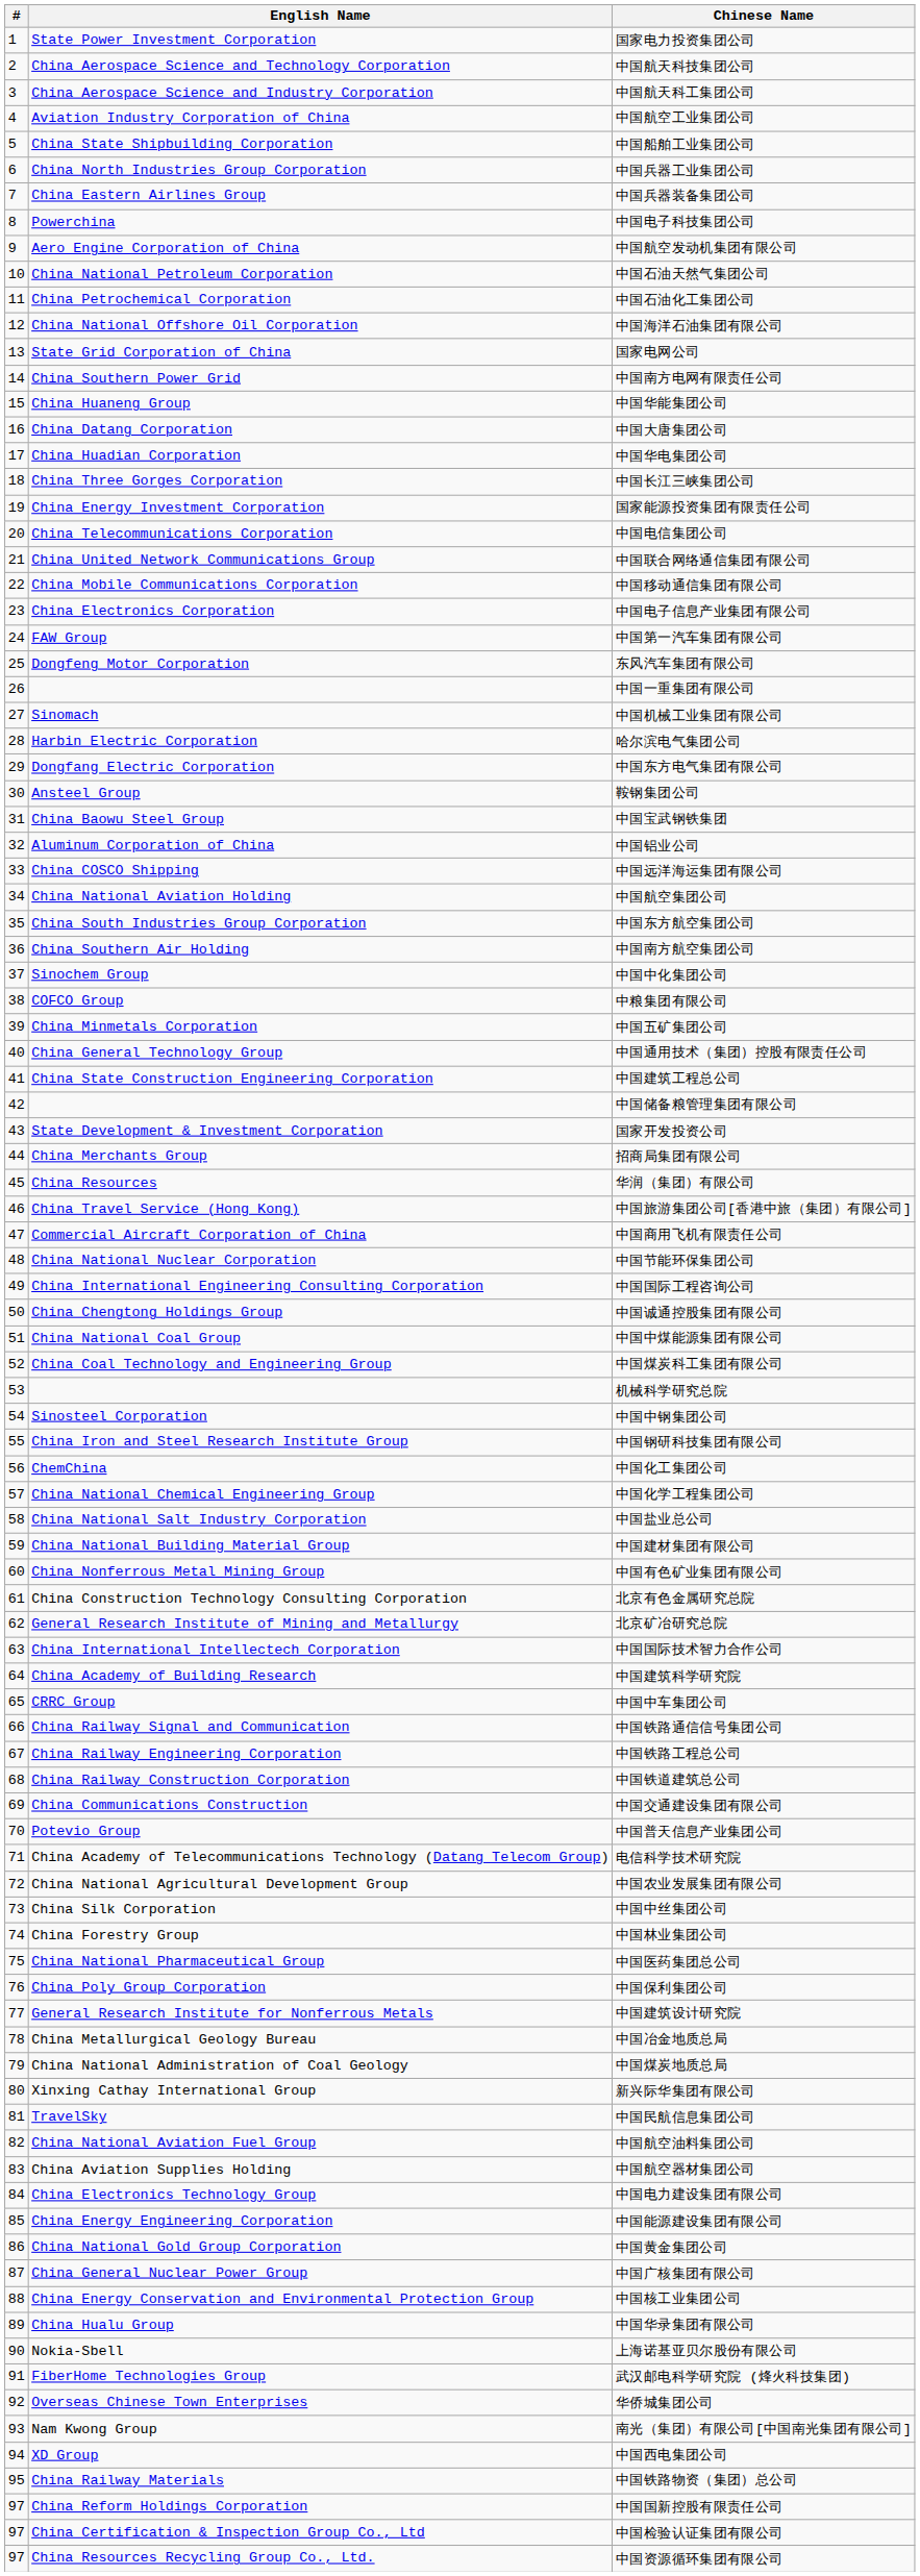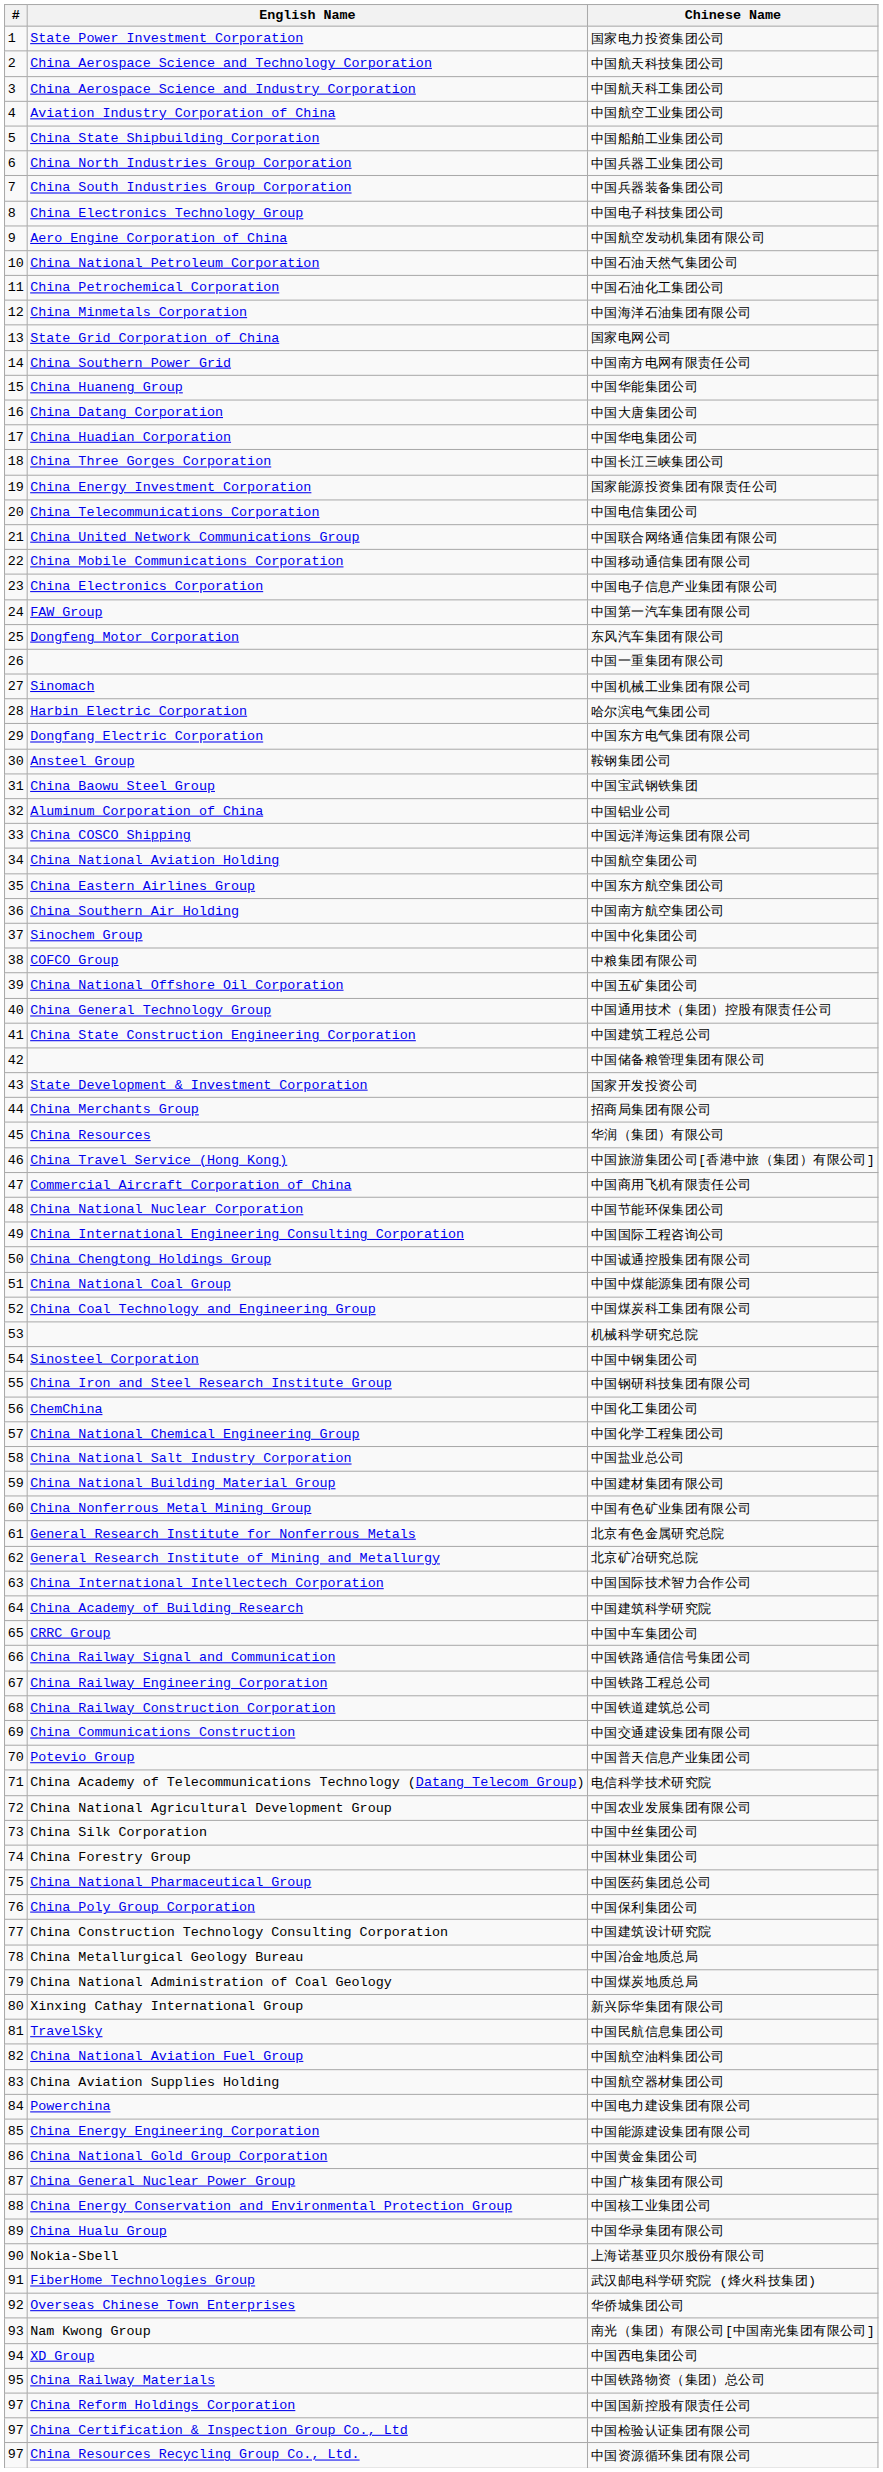 <table class="wikitable">
 <tr>
 <th>#</th>
 <th>English Name</th>
 <th>Chinese Name</th>
 </tr>
 <tr>
 <td>1</td>
 <td><a href='#'>State Power Investment Corporation</a></td>
 <td>国家电力投资集团公司</td>
 </tr>
 <tr>
 <td>2</td>
 <td><a href='#'>China Aerospace Science and Technology Corporation</a></td>
 <td>中国航天科技集团公司</td>
 </tr>
 <tr>
 <td>3</td>
 <td><a href='#'>China Aerospace Science and Industry Corporation</a></td>
 <td>中国航天科工集团公司</td>
 </tr>
 <tr>
 <td>4</td>
 <td><a href='#'>Aviation Industry Corporation of China</a></td>
 <td>中国航空工业集团公司</td>
 </tr>
 <tr>
 <td>5</td>
 <td><a href='#'>China State Shipbuilding Corporation</a></td>
 <td>中国船舶工业集团公司</td>
 </tr>
 <tr>
 <td>6</td>
 <td><a href='#'>China North Industries Group Corporation</a></td>
 <td>中国兵器工业集团公司</td>
 </tr>
 <tr>
 <td>7</td>
-<td><a href='#'>China Eastern Airlines Group</a></td>
+<td><a href='#'>China South Industries Group Corporation</a></td>
 <td>中国兵器装备集团公司</td>
 </tr>
 <tr>
 <td>8</td>
-<td><a href='#'>Powerchina</a></td>
+<td><a href='#'>China Electronics Technology Group</a></td>
 <td>中国电子科技集团公司</td>
 </tr>
 <tr>
 <td>9</td>
 <td><a href='#'>Aero Engine Corporation of China</a></td>
 <td>中国航空发动机集团有限公司</td>
 </tr>
 <tr>
 <td>10</td>
 <td><a href='#'>China National Petroleum Corporation</a></td>
 <td>中国石油天然气集团公司</td>
 </tr>
 <tr>
 <td>11</td>
 <td><a href='#'>China Petrochemical Corporation</a></td>
 <td>中国石油化工集团公司</td>
 </tr>
 <tr>
 <td>12</td>
-<td><a href='#'>China National Offshore Oil Corporation</a></td>
+<td><a href='#'>China Minmetals Corporation</a></td>
 <td>中国海洋石油集团有限公司</td>
 </tr>
 <tr>
 <td>13</td>
 <td><a href='#'>State Grid Corporation of China</a></td>
 <td>国家电网公司</td>
 </tr>
 <tr>
 <td>14</td>
 <td><a href='#'>China Southern Power Grid</a></td>
 <td>中国南方电网有限责任公司</td>
 </tr>
 <tr>
 <td>15</td>
 <td><a href='#'>China Huaneng Group</a></td>
 <td>中国华能集团公司</td>
 </tr>
 <tr>
 <td>16</td>
 <td><a href='#'>China Datang Corporation</a></td>
 <td>中国大唐集团公司</td>
 </tr>
 <tr>
 <td>17</td>
 <td><a href='#'>China Huadian Corporation</a></td>
 <td>中国华电集团公司</td>
 </tr>
 <tr>
 <td>18</td>
 <td><a href='#'>China Three Gorges Corporation</a></td>
 <td>中国长江三峡集团公司</td>
 </tr>
 <tr>
 <td>19</td>
 <td><a href='#'>China Energy Investment Corporation</a></td>
 <td>国家能源投资集团有限责任公司</td>
 </tr>
 <tr>
 <td>20</td>
 <td><a href='#'>China Telecommunications Corporation</a></td>
 <td>中国电信集团公司</td>
 </tr>
 <tr>
 <td>21</td>
 <td><a href='#'>China United Network Communications Group</a></td>
 <td>中国联合网络通信集团有限公司</td>
 </tr>
 <tr>
 <td>22</td>
 <td><a href='#'>China Mobile Communications Corporation</a></td>
 <td>中国移动通信集团有限公司</td>
 </tr>
 <tr>
 <td>23</td>
 <td><a href='#'>China Electronics Corporation</a></td>
 <td>中国电子信息产业集团有限公司</td>
 </tr>
 <tr>
 <td>24</td>
 <td><a href='#'>FAW Group</a></td>
 <td>中国第一汽车集团有限公司</td>
 </tr>
 <tr>
 <td>25</td>
 <td><a href='#'>Dongfeng Motor Corporation</a></td>
 <td>东风汽车集团有限公司</td>
 </tr>
 <tr>
 <td>26</td>
 <td></td>
 <td>中国一重集团有限公司</td>
 </tr>
 <tr>
 <td>27</td>
 <td><a href='#'>Sinomach</a></td>
 <td>中国机械工业集团有限公司</td>
 </tr>
 <tr>
 <td>28</td>
 <td><a href='#'>Harbin Electric Corporation</a></td>
 <td>哈尔滨电气集团公司</td>
 </tr>
 <tr>
 <td>29</td>
 <td><a href='#'>Dongfang Electric Corporation</a></td>
 <td>中国东方电气集团有限公司</td>
 </tr>
 <tr>
 <td>30</td>
 <td><a href='#'>Ansteel Group</a></td>
 <td>鞍钢集团公司</td>
 </tr>
 <tr>
 <td>31</td>
 <td><a href='#'>China Baowu Steel Group</a></td>
 <td>中国宝武钢铁集团</td>
 </tr>
 <tr>
 <td>32</td>
 <td><a href='#'>Aluminum Corporation of China</a></td>
 <td>中国铝业公司</td>
 </tr>
 <tr>
 <td>33</td>
 <td><a href='#'>China COSCO Shipping</a></td>
 <td>中国远洋海运集团有限公司</td>
 </tr>
 <tr>
 <td>34</td>
 <td><a href='#'>China National Aviation Holding</a></td>
 <td>中国航空集团公司</td>
 </tr>
 <tr>
 <td>35</td>
-<td><a href='#'>China South Industries Group Corporation</a></td>
+<td><a href='#'>China Eastern Airlines Group</a></td>
 <td>中国东方航空集团公司</td>
 </tr>
 <tr>
 <td>36</td>
 <td><a href='#'>China Southern Air Holding</a></td>
 <td>中国南方航空集团公司</td>
 </tr>
 <tr>
 <td>37</td>
 <td><a href='#'>Sinochem Group</a></td>
 <td>中国中化集团公司</td>
 </tr>
 <tr>
 <td>38</td>
 <td><a href='#'>COFCO Group</a></td>
 <td>中粮集团有限公司</td>
 </tr>
 <tr>
 <td>39</td>
-<td><a href='#'>China Minmetals Corporation</a></td>
+<td><a href='#'>China National Offshore Oil Corporation</a></td>
 <td>中国五矿集团公司</td>
 </tr>
 <tr>
 <td>40</td>
 <td><a href='#'>China General Technology Group</a></td>
 <td>中国通用技术（集团）控股有限责任公司</td>
 </tr>
 <tr>
 <td>41</td>
 <td><a href='#'>China State Construction Engineering Corporation</a></td>
 <td>中国建筑工程总公司</td>
 </tr>
 <tr>
 <td>42</td>
 <td></td>
 <td>中国储备粮管理集团有限公司</td>
 </tr>
 <tr>
 <td>43</td>
 <td><a href='#'>State Development & Investment Corporation</a></td>
 <td>国家开发投资公司</td>
 </tr>
 <tr>
 <td>44</td>
 <td><a href='#'>China Merchants Group</a></td>
 <td>招商局集团有限公司</td>
 </tr>
 <tr>
 <td>45</td>
 <td><a href='#'>China Resources</a></td>
 <td>华润（集团）有限公司</td>
 </tr>
 <tr>
 <td>46</td>
 <td><a href='#'>China Travel Service (Hong Kong)</a></td>
 <td>中国旅游集团公司[香港中旅（集团）有限公司]</td>
 </tr>
 <tr>
 <td>47</td>
 <td><a href='#'>Commercial Aircraft Corporation of China</a></td>
 <td>中国商用飞机有限责任公司</td>
 </tr>
 <tr>
 <td>48</td>
 <td><a href='#'>China National Nuclear Corporation</a></td>
 <td>中国节能环保集团公司</td>
 </tr>
 <tr>
 <td>49</td>
 <td><a href='#'>China International Engineering Consulting Corporation</a></td>
 <td>中国国际工程咨询公司</td>
 </tr>
 <tr>
 <td>50</td>
 <td><a href='#'>China Chengtong Holdings Group</a></td>
 <td>中国诚通控股集团有限公司</td>
 </tr>
 <tr>
 <td>51</td>
 <td><a href='#'>China National Coal Group</a></td>
 <td>中国中煤能源集团有限公司</td>
 </tr>
 <tr>
 <td>52</td>
 <td><a href='#'>China Coal Technology and Engineering Group</a></td>
 <td>中国煤炭科工集团有限公司</td>
 </tr>
 <tr>
 <td>53</td>
 <td></td>
 <td>机械科学研究总院</td>
 </tr>
 <tr>
 <td>54</td>
 <td><a href='#'>Sinosteel Corporation</a></td>
 <td>中国中钢集团公司</td>
 </tr>
 <tr>
 <td>55</td>
 <td><a href='#'>China Iron and Steel Research Institute Group</a></td>
 <td>中国钢研科技集团有限公司</td>
 </tr>
 <tr>
 <td>56</td>
 <td><a href='#'>ChemChina</a></td>
 <td>中国化工集团公司</td>
 </tr>
 <tr>
 <td>57</td>
 <td><a href='#'>China National Chemical Engineering Group</a></td>
 <td>中国化学工程集团公司</td>
 </tr>
 <tr>
 <td>58</td>
 <td><a href='#'>China National Salt Industry Corporation</a></td>
 <td>中国盐业总公司</td>
 </tr>
 <tr>
 <td>59</td>
 <td><a href='#'>China National Building Material Group</a></td>
 <td>中国建材集团有限公司</td>
 </tr>
 <tr>
 <td>60</td>
 <td><a href='#'>China Nonferrous Metal Mining Group</a></td>
 <td>中国有色矿业集团有限公司</td>
 </tr>
 <tr>
 <td>61</td>
-<td>China Construction Technology Consulting Corporation</td>
+<td><a href='#'>General Research Institute for Nonferrous Metals</a></td>
 <td>北京有色金属研究总院</td>
 </tr>
 <tr>
 <td>62</td>
 <td><a href='#'>General Research Institute of Mining and Metallurgy</a></td>
 <td>北京矿冶研究总院</td>
 </tr>
 <tr>
 <td>63</td>
 <td><a href='#'>China International Intellectech Corporation</a></td>
 <td>中国国际技术智力合作公司</td>
 </tr>
 <tr>
 <td>64</td>
 <td><a href='#'>China Academy of Building Research</a></td>
 <td>中国建筑科学研究院</td>
 </tr>
 <tr>
 <td>65</td>
 <td><a href='#'>CRRC Group</a></td>
 <td>中国中车集团公司</td>
 </tr>
 <tr>
 <td>66</td>
 <td><a href='#'>China Railway Signal and Communication</a></td>
 <td>中国铁路通信信号集团公司</td>
 </tr>
 <tr>
 <td>67</td>
 <td><a href='#'>China Railway Engineering Corporation</a></td>
 <td>中国铁路工程总公司</td>
 </tr>
 <tr>
 <td>68</td>
 <td><a href='#'>China Railway Construction Corporation</a></td>
 <td>中国铁道建筑总公司</td>
 </tr>
 <tr>
 <td>69</td>
 <td><a href='#'>China Communications Construction</a></td>
 <td>中国交通建设集团有限公司</td>
 </tr>
 <tr>
 <td>70</td>
 <td><a href='#'>Potevio Group</a></td>
 <td>中国普天信息产业集团公司</td>
 </tr>
 <tr>
 <td>71</td>
 <td>China Academy of Telecommunications Technology (<a href='#'>Datang Telecom Group</a>)</td>
 <td>电信科学技术研究院</td>
 </tr>
 <tr>
 <td>72</td>
 <td>China National Agricultural Development Group</td>
 <td>中国农业发展集团有限公司</td>
 </tr>
 <tr>
 <td>73</td>
 <td>China Silk Corporation</td>
 <td>中国中丝集团公司</td>
 </tr>
 <tr>
 <td>74</td>
 <td>China Forestry Group</td>
 <td>中国林业集团公司</td>
 </tr>
 <tr>
 <td>75</td>
 <td><a href='#'>China National Pharmaceutical Group</a></td>
 <td>中国医药集团总公司</td>
 </tr>
 <tr>
 <td>76</td>
 <td><a href='#'>China Poly Group Corporation</a></td>
 <td>中国保利集团公司</td>
 </tr>
 <tr>
 <td>77</td>
-<td><a href='#'>General Research Institute for Nonferrous Metals</a></td>
+<td>China Construction Technology Consulting Corporation</td>
 <td>中国建筑设计研究院</td>
 </tr>
 <tr>
 <td>78</td>
 <td>China Metallurgical Geology Bureau</td>
 <td>中国冶金地质总局</td>
 </tr>
 <tr>
 <td>79</td>
 <td>China National Administration of Coal Geology</td>
 <td>中国煤炭地质总局</td>
 </tr>
 <tr>
 <td>80</td>
 <td>Xinxing Cathay International Group</td>
 <td>新兴际华集团有限公司</td>
 </tr>
 <tr>
 <td>81</td>
 <td><a href='#'>TravelSky</a></td>
 <td>中国民航信息集团公司</td>
 </tr>
 <tr>
 <td>82</td>
 <td><a href='#'>China National Aviation Fuel Group</a></td>
 <td>中国航空油料集团公司</td>
 </tr>
 <tr>
 <td>83</td>
 <td>China Aviation Supplies Holding</td>
 <td>中国航空器材集团公司</td>
 </tr>
 <tr>
 <td>84</td>
-<td><a href='#'>China Electronics Technology Group</a></td>
+<td><a href='#'>Powerchina</a></td>
 <td>中国电力建设集团有限公司</td>
 </tr>
 <tr>
 <td>85</td>
 <td><a href='#'>China Energy Engineering Corporation</a></td>
 <td>中国能源建设集团有限公司</td>
 </tr>
 <tr>
 <td>86</td>
 <td><a href='#'>China National Gold Group Corporation</a></td>
 <td>中国黄金集团公司</td>
 </tr>
 <tr>
 <td>87</td>
 <td><a href='#'>China General Nuclear Power Group</a></td>
 <td>中国广核集团有限公司</td>
 </tr>
 <tr>
 <td>88</td>
 <td><a href='#'>China Energy Conservation and Environmental Protection Group</a></td>
 <td>中国核工业集团公司</td>
 </tr>
 <tr>
 <td>89</td>
 <td><a href='#'>China Hualu Group</a></td>
 <td>中国华录集团有限公司</td>
 </tr>
 <tr>
 <td>90</td>
 <td>Nokia-Sbell</td>
 <td>上海诺基亚贝尔股份有限公司</td>
 </tr>
 <tr>
 <td>91</td>
 <td><a href='#'>FiberHome Technologies Group</a></td>
 <td>武汉邮电科学研究院 (烽火科技集团)</td>
 </tr>
 <tr>
 <td>92</td>
 <td><a href='#'>Overseas Chinese Town Enterprises</a></td>
 <td>华侨城集团公司</td>
 </tr>
 <tr>
 <td>93</td>
 <td>Nam Kwong Group</td>
 <td>南光（集团）有限公司[中国南光集团有限公司]</td>
 </tr>
 <tr>
 <td>94</td>
 <td><a href='#'>XD Group</a></td>
 <td>中国西电集团公司</td>
 </tr>
 <tr>
 <td>95</td>
 <td><a href='#'>China Railway Materials</a></td>
 <td>中国铁路物资（集团）总公司</td>
 </tr>
 <tr>
 <td>97</td>
 <td><a href='#'>China Reform Holdings Corporation</a></td>
 <td>中国国新控股有限责任公司</td>
 </tr>
 <tr>
 <td>97</td>
 <td><a href='#'>China Certification & Inspection Group Co., Ltd</a></td>
 <td>中国检验认证集团有限公司</td>
 </tr>
 <tr>
 <td>97</td>
 <td><a href='#'>China Resources Recycling Group Co., Ltd.</a></td>
 <td>中国资源循环集团有限公司</td>
 </tr>
 </table>
